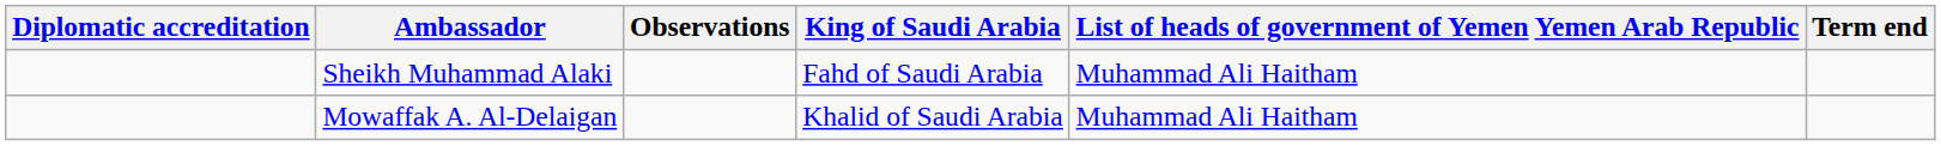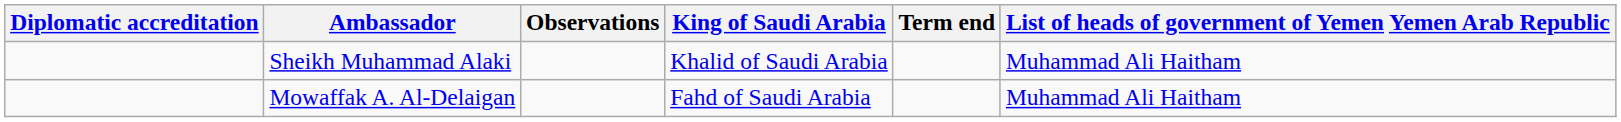 <table class="wikitable sortable">
 <tr>
 <th><a href='#'>Diplomatic accreditation</a></th>
 <th><a href='#'>Ambassador</a></th>
 <th>Observations</th>
 <th><a href='#'>King of Saudi Arabia</a></th>
+<th>Term end</th>
 <th><a href='#'>List of heads of government of Yemen</a> <a href='#'>Yemen Arab Republic</a></th>
-<th>Term end</th>
 </tr>
 <tr>
 <td></td>
 <td><a href='#'>Sheikh Muhammad Alaki</a></td>
 <td></td>
-<td><a href='#'>Fahd of Saudi Arabia</a></td>
+<td><a href='#'>Khalid of Saudi Arabia</a></td>
+<td></td>
 <td><a href='#'>Muhammad Ali Haitham</a></td>
-<td></td>
 </tr>
 <tr>
 <td></td>
 <td><a href='#'>Mowaffak A. Al-Delaigan</a></td>
 <td></td>
-<td><a href='#'>Khalid of Saudi Arabia</a></td>
+<td><a href='#'>Fahd of Saudi Arabia</a></td>
+<td></td>
 <td><a href='#'>Muhammad Ali Haitham</a></td>
-<td></td>
 </tr>
 </table>
